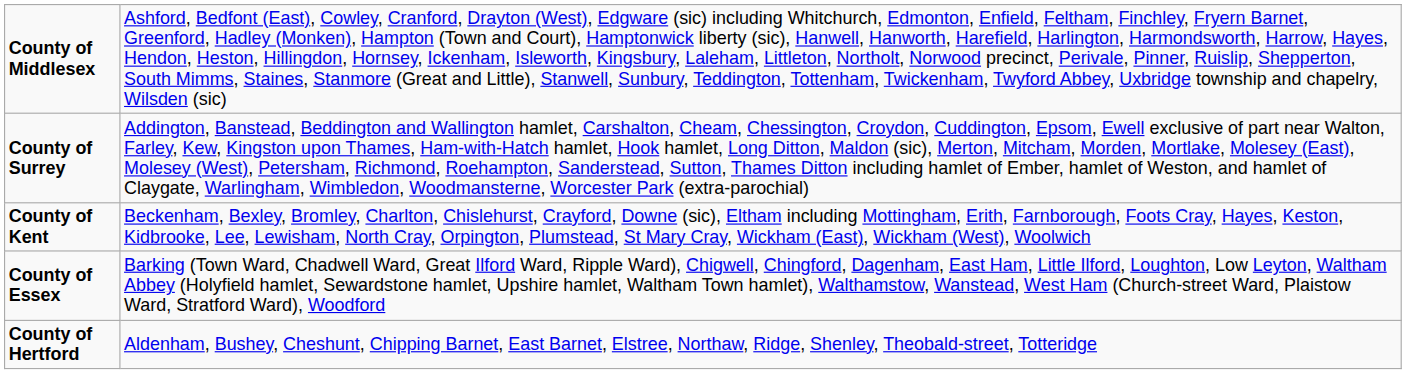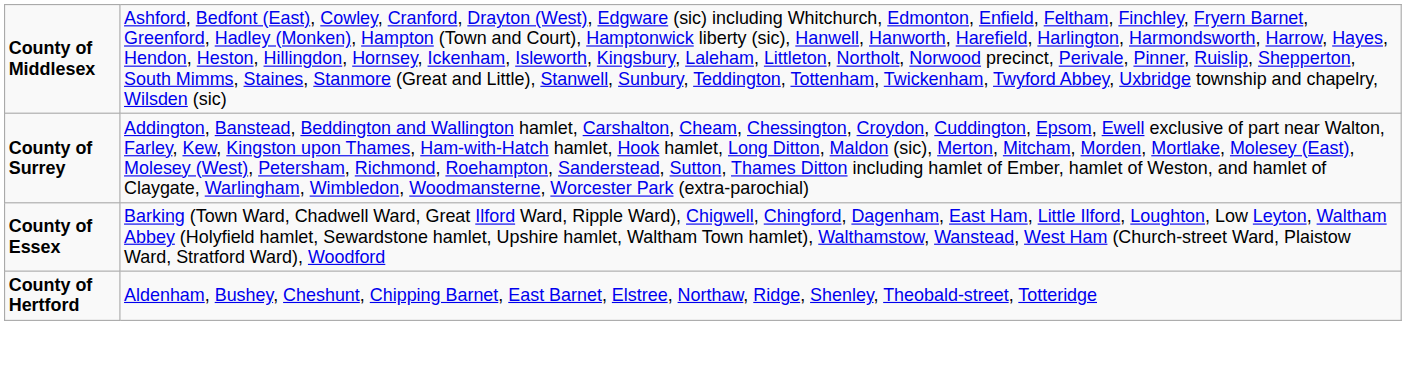 <table class="wikitable">
 <tr>
 <td scope="row"><strong>County of Middlesex</strong></td>
 <td><a href='#'>Ashford</a>, <a href='#'>Bedfont (East)</a>, <a href='#'>Cowley</a>, <a href='#'>Cranford</a>, <a href='#'>Drayton (West)</a>, <a href='#'>Edgware</a> (sic) including Whitchurch, <a href='#'>Edmonton</a>, <a href='#'>Enfield</a>, <a href='#'>Feltham</a>, <a href='#'>Finchley</a>, <a href='#'>Fryern Barnet</a>, <a href='#'>Greenford</a>, <a href='#'>Hadley (Monken)</a>, <a href='#'>Hampton</a> (Town and Court), <a href='#'>Hamptonwick</a> liberty (sic), <a href='#'>Hanwell</a>, <a href='#'>Hanworth</a>, <a href='#'>Harefield</a>, <a href='#'>Harlington</a>, <a href='#'>Harmondsworth</a>, <a href='#'>Harrow</a>, <a href='#'>Hayes</a>, <a href='#'>Hendon</a>, <a href='#'>Heston</a>, <a href='#'>Hillingdon</a>, <a href='#'>Hornsey</a>, <a href='#'>Ickenham</a>, <a href='#'>Isleworth</a>, <a href='#'>Kingsbury</a>, <a href='#'>Laleham</a>, <a href='#'>Littleton</a>, <a href='#'>Northolt</a>, <a href='#'>Norwood</a> precinct, <a href='#'>Perivale</a>, <a href='#'>Pinner</a>, <a href='#'>Ruislip</a>, <a href='#'>Shepperton</a>, <a href='#'>South Mimms</a>, <a href='#'>Staines</a>, <a href='#'>Stanmore</a> (Great and Little), <a href='#'>Stanwell</a>, <a href='#'>Sunbury</a>, <a href='#'>Teddington</a>, <a href='#'>Tottenham</a>, <a href='#'>Twickenham</a>, <a href='#'>Twyford Abbey</a>, <a href='#'>Uxbridge</a> township and chapelry, <a href='#'>Wilsden</a> (sic)</td>
 </tr>
 <tr>
 <td scope="row"><strong>County of Surrey</strong></td>
 <td><a href='#'>Addington</a>, <a href='#'>Banstead</a>, <a href='#'>Beddington and Wallington</a> hamlet, <a href='#'>Carshalton</a>, <a href='#'>Cheam</a>, <a href='#'>Chessington</a>, <a href='#'>Croydon</a>, <a href='#'>Cuddington</a>, <a href='#'>Epsom</a>, <a href='#'>Ewell</a> exclusive of part near Walton, <a href='#'>Farley</a>, <a href='#'>Kew</a>, <a href='#'>Kingston upon Thames</a>, <a href='#'>Ham-with-Hatch</a> hamlet, <a href='#'>Hook</a> hamlet, <a href='#'>Long Ditton</a>, <a href='#'>Maldon</a> (sic), <a href='#'>Merton</a>, <a href='#'>Mitcham</a>, <a href='#'>Morden</a>, <a href='#'>Mortlake</a>, <a href='#'>Molesey (East)</a>, <a href='#'>Molesey (West)</a>, <a href='#'>Petersham</a>, <a href='#'>Richmond</a>, <a href='#'>Roehampton</a>, <a href='#'>Sanderstead</a>, <a href='#'>Sutton</a>, <a href='#'>Thames Ditton</a> including hamlet of Ember, hamlet of Weston, and hamlet of Claygate, <a href='#'>Warlingham</a>, <a href='#'>Wimbledon</a>, <a href='#'>Woodmansterne</a>, <a href='#'>Worcester Park</a> (extra-parochial)</td>
 </tr>
 <tr>
-<td scope="row"><strong>County of Kent</strong></td>
-<td><a href='#'>Beckenham</a>, <a href='#'>Bexley</a>, <a href='#'>Bromley</a>, <a href='#'>Charlton</a>, <a href='#'>Chislehurst</a>, <a href='#'>Crayford</a>, <a href='#'>Downe</a> (sic), <a href='#'>Eltham</a> including <a href='#'>Mottingham</a>, <a href='#'>Erith</a>, <a href='#'>Farnborough</a>, <a href='#'>Foots Cray</a>, <a href='#'>Hayes</a>, <a href='#'>Keston</a>, <a href='#'>Kidbrooke</a>, <a href='#'>Lee</a>, <a href='#'>Lewisham</a>, <a href='#'>North Cray</a>, <a href='#'>Orpington</a>, <a href='#'>Plumstead</a>, <a href='#'>St Mary Cray</a>, <a href='#'>Wickham (East)</a>, <a href='#'>Wickham (West)</a>, <a href='#'>Woolwich</a></td>
-</tr>
-<tr>
 <td scope="row"><strong>County of Essex</strong></td>
 <td><a href='#'>Barking</a> (Town Ward, Chadwell Ward, Great <a href='#'>Ilford</a> Ward, Ripple Ward), <a href='#'>Chigwell</a>, <a href='#'>Chingford</a>, <a href='#'>Dagenham</a>, <a href='#'>East Ham</a>, <a href='#'>Little Ilford</a>, <a href='#'>Loughton</a>, Low <a href='#'>Leyton</a>, <a href='#'>Waltham Abbey</a> (Holyfield hamlet, Sewardstone hamlet, Upshire hamlet, Waltham Town hamlet), <a href='#'>Walthamstow</a>, <a href='#'>Wanstead</a>, <a href='#'>West Ham</a> (Church-street Ward, Plaistow Ward, Stratford Ward), <a href='#'>Woodford</a></td>
 </tr>
 <tr>
 <td scope="row"><strong>County of Hertford</strong></td>
 <td><a href='#'>Aldenham</a>, <a href='#'>Bushey</a>, <a href='#'>Cheshunt</a>, <a href='#'>Chipping Barnet</a>, <a href='#'>East Barnet</a>, <a href='#'>Elstree</a>, <a href='#'>Northaw</a>, <a href='#'>Ridge</a>, <a href='#'>Shenley</a>, <a href='#'>Theobald-street</a>, <a href='#'>Totteridge</a></td>
 </tr>
 </table>
